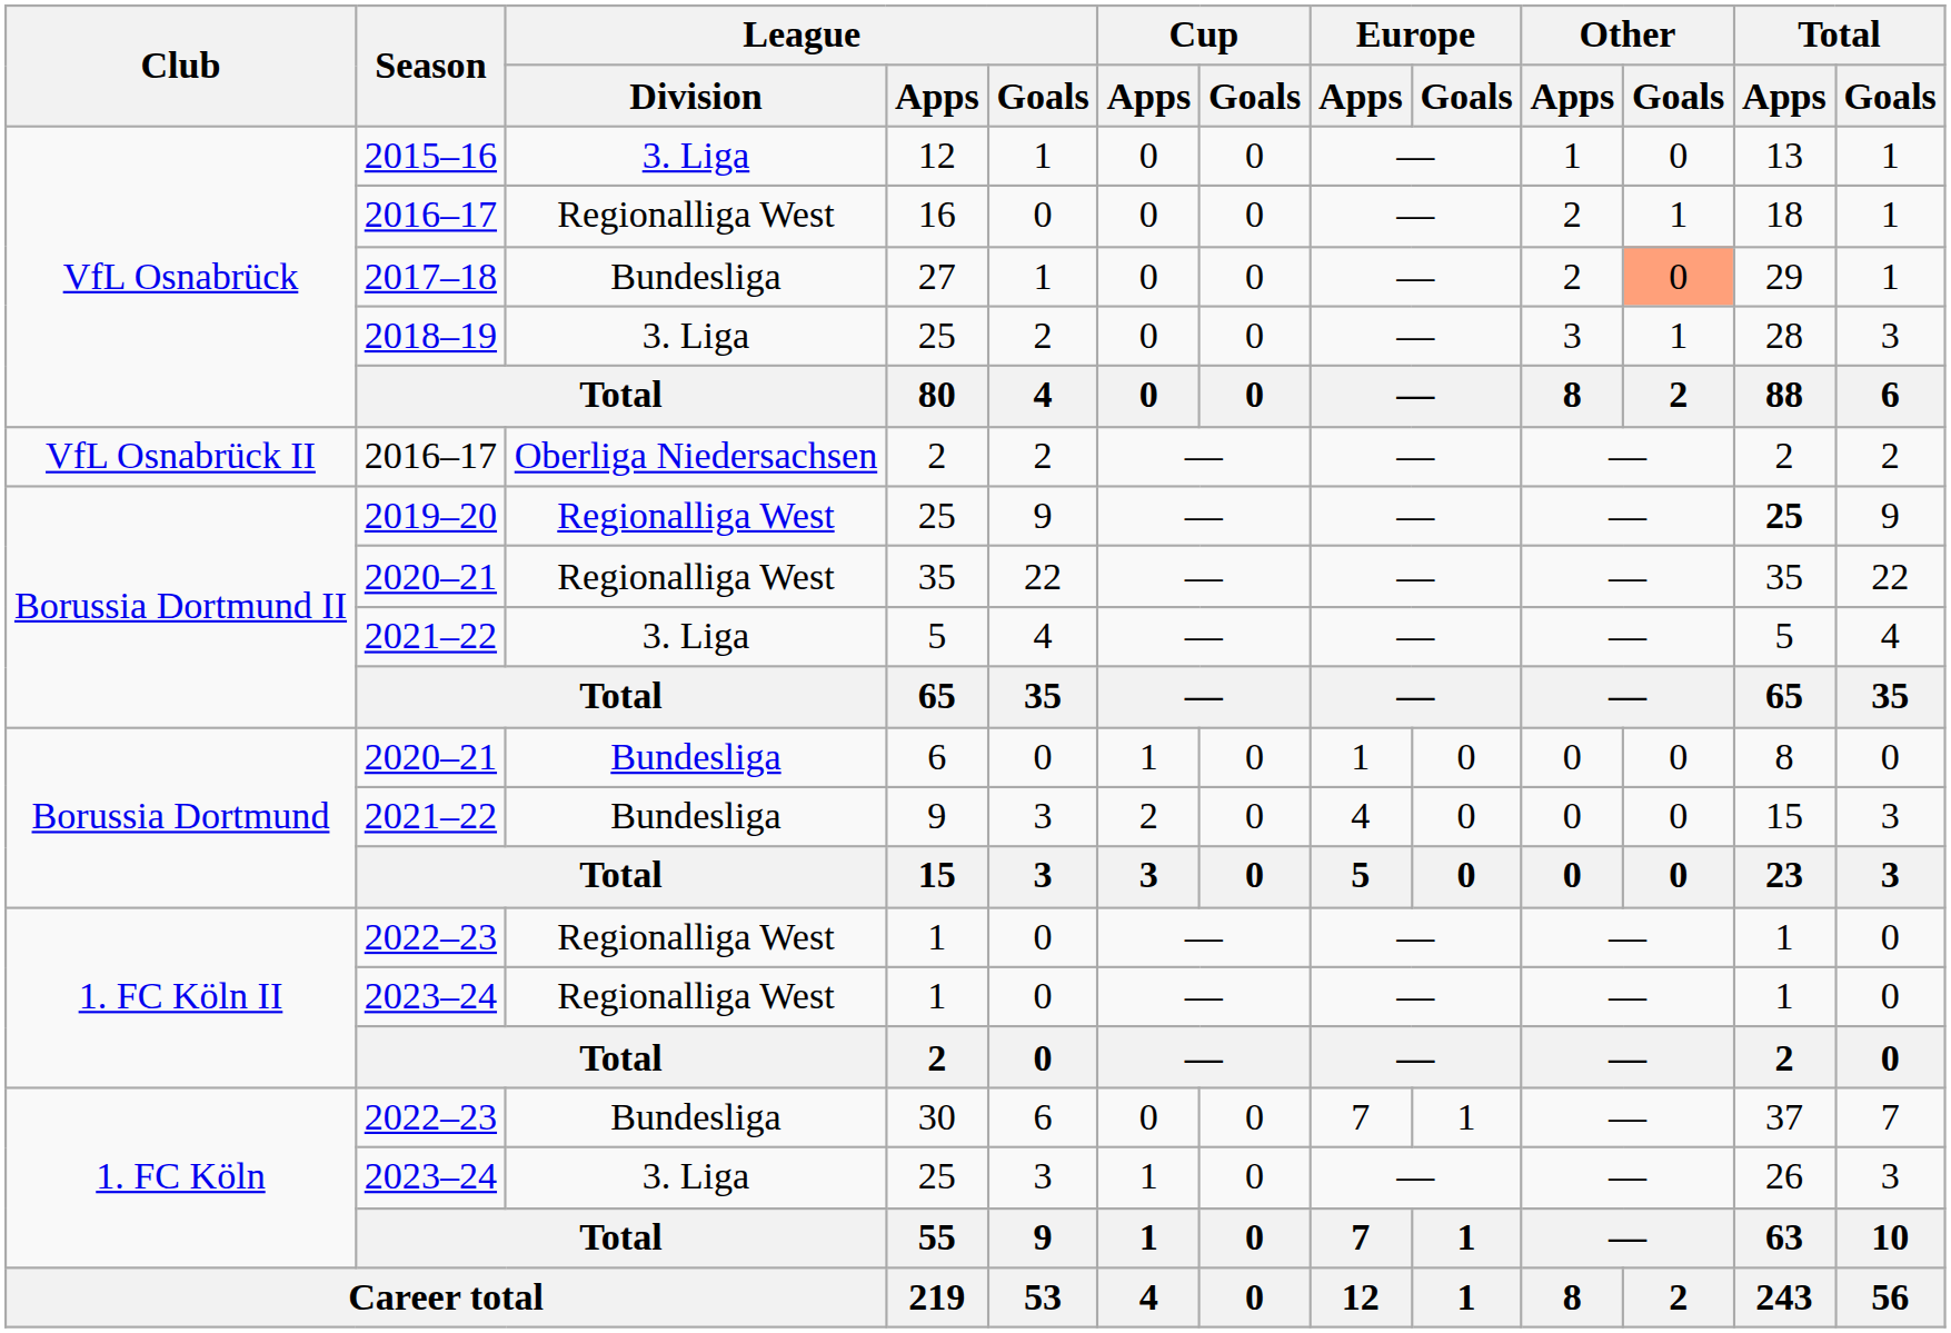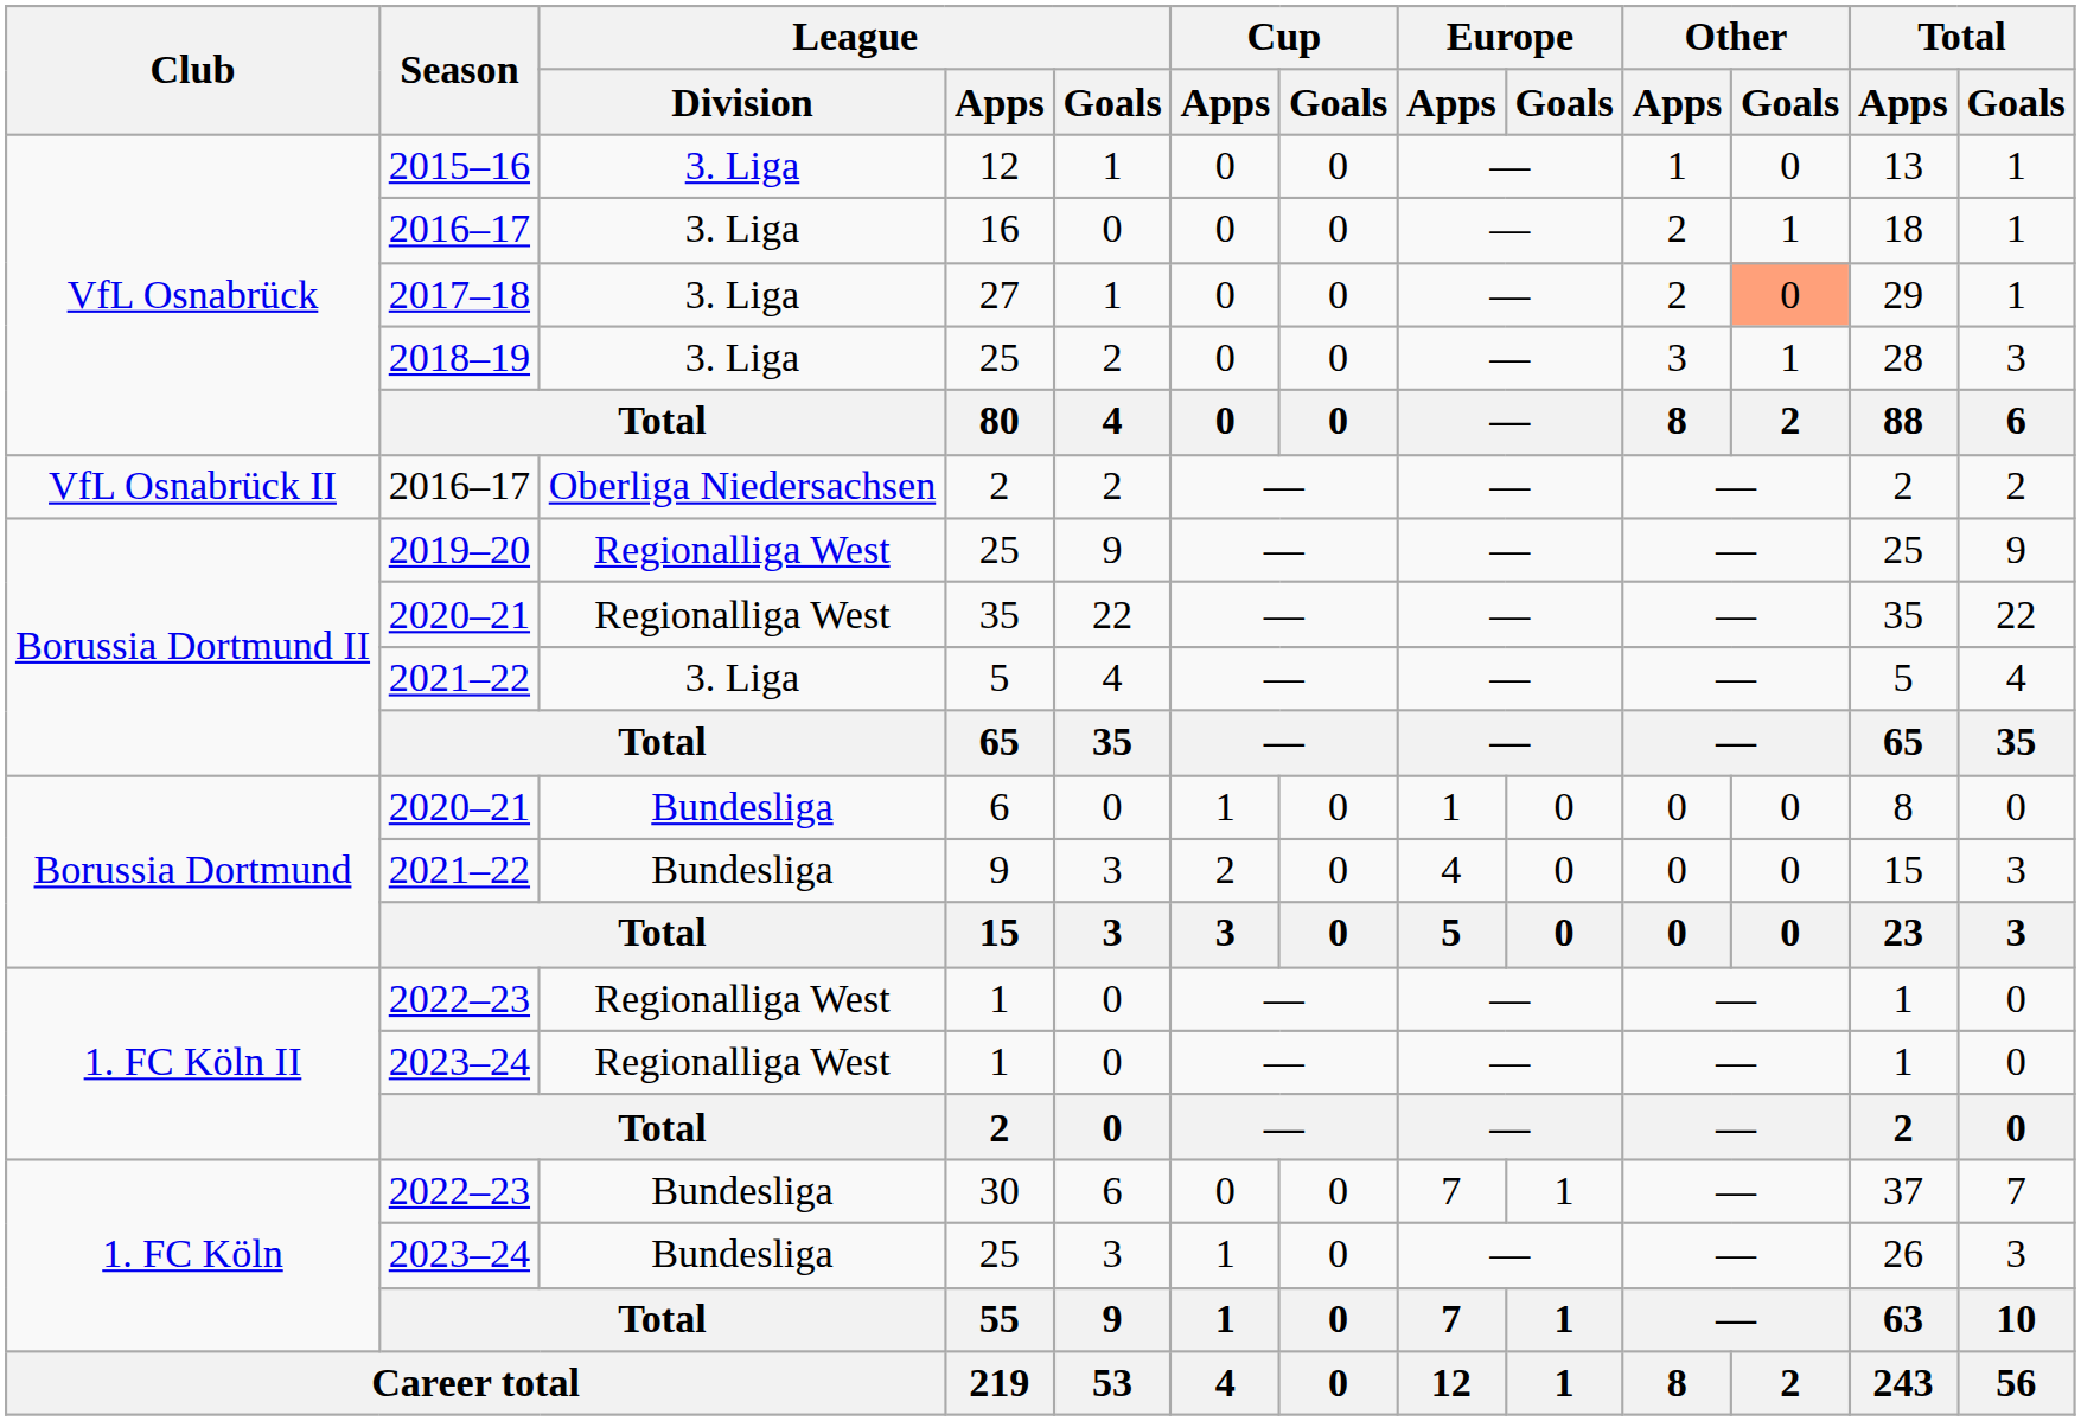 <table class="wikitable" style="text-align: center">
 <tr>
 <th rowspan="2">Club</th>
 <th rowspan="2">Season</th>
 <th colspan="3">League</th>
 <th colspan="2">Cup</th>
 <th colspan="2">Europe</th>
 <th colspan="2">Other</th>
 <th colspan="2">Total</th>
 </tr>
 <tr>
 <th>Division</th>
 <th>Apps</th>
 <th>Goals</th>
 <th>Apps</th>
 <th>Goals</th>
 <th>Apps</th>
 <th>Goals</th>
 <th>Apps</th>
 <th>Goals</th>
 <th>Apps</th>
 <th>Goals</th>
 </tr>
 <tr>
 <td rowspan="5"><a href='#'>VfL Osnabrück</a></td>
 <td><a href='#'>2015–16</a></td>
 <td><a href='#'>3. Liga</a></td>
 <td>12</td>
 <td>1</td>
 <td>0</td>
 <td>0</td>
 <td colspan="2">—</td>
 <td>1</td>
 <td>0</td>
 <td>13</td>
 <td>1</td>
 </tr>
 <tr>
 <td><a href='#'>2016–17</a></td>
-<td>Regionalliga West</td>
+<td>3. Liga</td>
 <td>16</td>
 <td>0</td>
 <td>0</td>
 <td>0</td>
 <td colspan="2">—</td>
 <td>2</td>
 <td>1</td>
 <td>18</td>
 <td>1</td>
 </tr>
 <tr>
 <td><a href='#'>2017–18</a></td>
-<td>Bundesliga</td>
+<td>3. Liga</td>
 <td>27</td>
 <td>1</td>
 <td>0</td>
 <td>0</td>
 <td colspan="2">—</td>
 <td>2</td>
 <td style="background: lightsalmon;">0</td>
 <td>29</td>
 <td>1</td>
 </tr>
 <tr>
 <td><a href='#'>2018–19</a></td>
 <td>3. Liga</td>
 <td>25</td>
 <td>2</td>
 <td>0</td>
 <td>0</td>
 <td colspan="2">—</td>
 <td>3</td>
 <td>1</td>
 <td>28</td>
 <td>3</td>
 </tr>
 <tr>
 <th colspan="2">Total</th>
 <th>80</th>
 <th>4</th>
 <th>0</th>
 <th>0</th>
 <th colspan="2">—</th>
 <th>8</th>
 <th>2</th>
 <th>88</th>
 <th>6</th>
 </tr>
 <tr>
 <td><a href='#'>VfL Osnabrück II</a></td>
 <td>2016–17</td>
 <td><a href='#'>Oberliga Niedersachsen</a></td>
 <td>2</td>
 <td>2</td>
 <td colspan="2">—</td>
 <td colspan="2">—</td>
 <td colspan="2">—</td>
 <td>2</td>
 <td>2</td>
 </tr>
 <tr>
 <td rowspan="4"><a href='#'>Borussia Dortmund II</a></td>
 <td><a href='#'>2019–20</a></td>
 <td><a href='#'>Regionalliga West</a></td>
 <td>25</td>
 <td>9</td>
 <td colspan="2">—</td>
 <td colspan="2">—</td>
 <td colspan="2">—</td>
-<td><strong>25</strong></td>
+<td>25</td>
 <td>9</td>
 </tr>
 <tr>
 <td><a href='#'>2020–21</a></td>
 <td>Regionalliga West</td>
 <td>35</td>
 <td>22</td>
 <td colspan="2">—</td>
 <td colspan="2">—</td>
 <td colspan="2">—</td>
 <td>35</td>
 <td>22</td>
 </tr>
 <tr>
 <td><a href='#'>2021–22</a></td>
 <td>3. Liga</td>
 <td>5</td>
 <td>4</td>
 <td colspan="2">—</td>
 <td colspan="2">—</td>
 <td colspan="2">—</td>
 <td>5</td>
 <td>4</td>
 </tr>
 <tr>
 <th colspan="2">Total</th>
 <th>65</th>
 <th>35</th>
 <th colspan="2">—</th>
 <th colspan="2">—</th>
 <th colspan="2">—</th>
 <th>65</th>
 <th>35</th>
 </tr>
 <tr>
 <td rowspan="3"><a href='#'>Borussia Dortmund</a></td>
 <td><a href='#'>2020–21</a></td>
 <td><a href='#'>Bundesliga</a></td>
 <td>6</td>
 <td>0</td>
 <td>1</td>
 <td>0</td>
 <td>1</td>
 <td>0</td>
 <td>0</td>
 <td>0</td>
 <td>8</td>
 <td>0</td>
 </tr>
 <tr>
 <td><a href='#'>2021–22</a></td>
 <td>Bundesliga</td>
 <td>9</td>
 <td>3</td>
 <td>2</td>
 <td>0</td>
 <td>4</td>
 <td>0</td>
 <td>0</td>
 <td>0</td>
 <td>15</td>
 <td>3</td>
 </tr>
 <tr>
 <th colspan="2">Total</th>
 <th>15</th>
 <th>3</th>
 <th>3</th>
 <th>0</th>
 <th>5</th>
 <th>0</th>
 <th>0</th>
 <th>0</th>
 <th>23</th>
 <th>3</th>
 </tr>
 <tr>
 <td rowspan="3"><a href='#'>1. FC Köln II</a></td>
 <td><a href='#'>2022–23</a></td>
 <td>Regionalliga West</td>
 <td>1</td>
 <td>0</td>
 <td colspan="2">—</td>
 <td colspan="2">—</td>
 <td colspan="2">—</td>
 <td>1</td>
 <td>0</td>
 </tr>
 <tr>
 <td><a href='#'>2023–24</a></td>
 <td>Regionalliga West</td>
 <td>1</td>
 <td>0</td>
 <td colspan="2">—</td>
 <td colspan="2">—</td>
 <td colspan="2">—</td>
 <td>1</td>
 <td>0</td>
 </tr>
 <tr>
 <th colspan="2">Total</th>
 <th>2</th>
 <th>0</th>
 <th colspan="2">—</th>
 <th colspan="2">—</th>
 <th colspan="2">—</th>
 <th>2</th>
 <th>0</th>
 </tr>
 <tr>
 <td rowspan="3"><a href='#'>1. FC Köln</a></td>
 <td><a href='#'>2022–23</a></td>
 <td>Bundesliga</td>
 <td>30</td>
 <td>6</td>
 <td>0</td>
 <td>0</td>
 <td>7</td>
 <td>1</td>
 <td colspan="2">—</td>
 <td>37</td>
 <td>7</td>
 </tr>
 <tr>
 <td><a href='#'>2023–24</a></td>
-<td>3. Liga</td>
+<td>Bundesliga</td>
 <td>25</td>
 <td>3</td>
 <td>1</td>
 <td>0</td>
 <td colspan="2">—</td>
 <td colspan="2">—</td>
 <td>26</td>
 <td>3</td>
 </tr>
 <tr>
 <th colspan="2">Total</th>
 <th>55</th>
 <th>9</th>
 <th>1</th>
 <th>0</th>
 <th>7</th>
 <th>1</th>
 <th colspan="2">—</th>
 <th>63</th>
 <th>10</th>
 </tr>
 <tr>
 <th colspan="3">Career total</th>
 <th>219</th>
 <th>53</th>
 <th>4</th>
 <th>0</th>
 <th>12</th>
 <th>1</th>
 <th>8</th>
 <th>2</th>
 <th>243</th>
 <th>56</th>
 </tr>
 </table>
